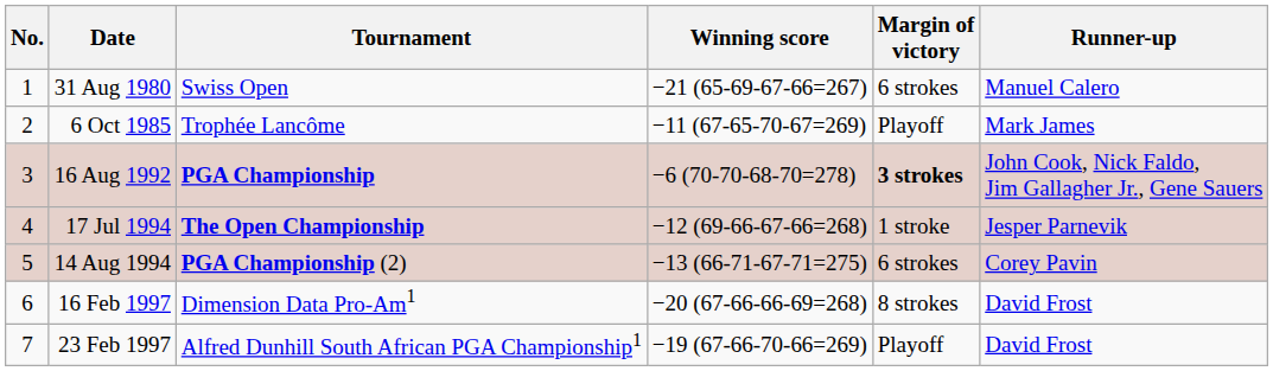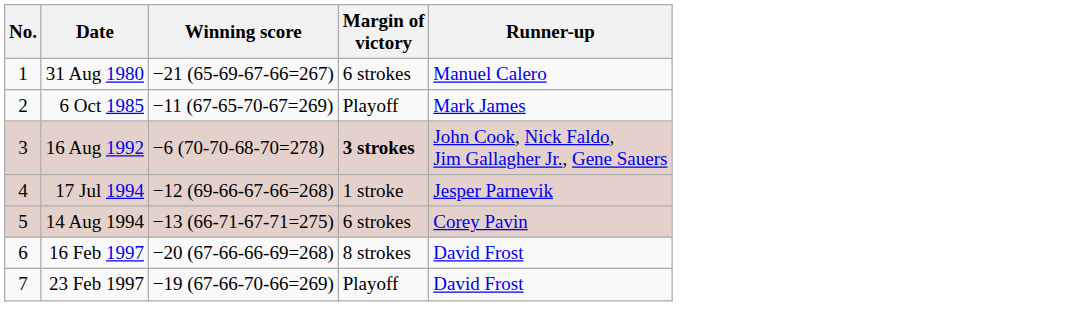 <table class="wikitable" style="font-size:95%;">
 <tr>
 <th>No.</th>
 <th>Date</th>
-<th>Tournament</th>
 <th>Winning score</th>
 <th>Margin of<br>victory</th>
 <th>Runner-up</th>
 </tr>
 <tr>
 <td align=center>1</td>
 <td align=right>31 Aug <a href='#'>1980</a></td>
-<td><a href='#'>Swiss Open</a></td>
 <td>−21 (65-69-67-66=267)</td>
 <td>6 strokes</td>
 <td> <a href='#'>Manuel Calero</a></td>
 </tr>
 <tr>
 <td align=center>2</td>
 <td align=right>6 Oct <a href='#'>1985</a></td>
-<td><a href='#'>Trophée Lancôme</a></td>
 <td>−11 (67-65-70-67=269)</td>
 <td>Playoff</td>
 <td> <a href='#'>Mark James</a></td>
 </tr>
 <tr style="background:#e5d1cb;">
 <td align=center>3</td>
 <td align=right>16 Aug <a href='#'>1992</a></td>
-<td><strong><a href='#'>PGA Championship</a></strong></td>
 <td>−6 (70-70-68-70=278)</td>
 <td><strong>3 strokes</strong></td>
 <td> <a href='#'>John Cook</a>,  <a href='#'>Nick Faldo</a>,<br> <a href='#'>Jim Gallagher Jr.</a>,  <a href='#'>Gene Sauers</a></td>
 </tr>
 <tr style="background:#e5d1cb;">
 <td align=center>4</td>
 <td align=right>17 Jul <a href='#'>1994</a></td>
-<td><strong><a href='#'>The Open Championship</a></strong></td>
 <td>−12 (69-66-67-66=268)</td>
 <td>1 stroke</td>
 <td> <a href='#'>Jesper Parnevik</a></td>
 </tr>
 <tr style="background:#e5d1cb;">
 <td align=center>5</td>
 <td align=right>14 Aug 1994</td>
-<td><strong><a href='#'>PGA Championship</a></strong> (2)</td>
 <td>−13 (66-71-67-71=275)</td>
 <td>6 strokes</td>
 <td> <a href='#'>Corey Pavin</a></td>
 </tr>
 <tr>
 <td align=center>6</td>
 <td align=right>16 Feb <a href='#'>1997</a></td>
-<td><a href='#'>Dimension Data Pro-Am</a><sup>1</sup></td>
 <td>−20 (67-66-66-69=268)</td>
 <td>8 strokes</td>
 <td> <a href='#'>David Frost</a></td>
 </tr>
 <tr>
 <td align=center>7</td>
 <td align=right>23 Feb 1997</td>
-<td><a href='#'>Alfred Dunhill South African PGA Championship</a><sup>1</sup></td>
 <td>−19 (67-66-70-66=269)</td>
 <td>Playoff</td>
 <td> <a href='#'>David Frost</a></td>
 </tr>
 </table>
